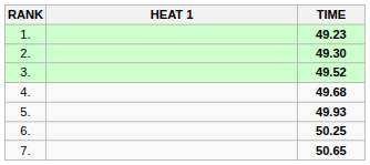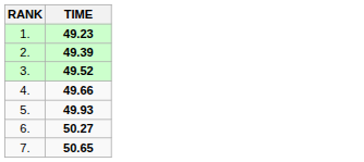 <table class="wikitable" style="border-collapse: collapse; font-size: 90%;">
 <tr>
 <th>RANK</th>
-<th style="width: 20em">HEAT 1</th>
 <th style="width: 5em">TIME</th>
 </tr>
 <tr style="background:#ccffcc;">
 <td align="center">1.</td>
-<td></td>
 <td align="center"><strong>49.23</strong></td>
 </tr>
 <tr style="background:#ccffcc;">
 <td align="center">2.</td>
-<td></td>
-<td align="center"><strong>49.30</strong></td>
+<td align="center"><strong>49.39</strong></td>
 </tr>
 <tr style="background:#ccffcc;">
 <td align="center">3.</td>
-<td></td>
 <td align="center"><strong>49.52</strong></td>
 </tr>
 <tr>
 <td align="center">4.</td>
-<td></td>
-<td align="center"><strong>49.68</strong></td>
+<td align="center"><strong>49.66</strong></td>
 </tr>
 <tr>
 <td align="center">5.</td>
-<td></td>
 <td align="center"><strong>49.93</strong></td>
 </tr>
 <tr>
 <td align="center">6.</td>
-<td></td>
-<td align="center"><strong>50.25</strong></td>
+<td align="center"><strong>50.27</strong></td>
 </tr>
 <tr>
 <td align="center">7.</td>
-<td></td>
 <td align="center"><strong>50.65</strong></td>
 </tr>
 </table>
